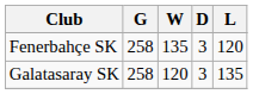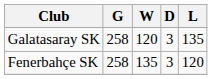 <table class="wikitable" border="1">
 <tr>
 <th>Club</th>
 <th>G</th>
 <th>W</th>
 <th>D</th>
 <th>L</th>
 </tr>
 <tr>
 </tr>
 <tr>
+<td>Galatasaray SK</td>
+<td align="center">258</td>
+<td align="center">120</td>
+<td align="center">3</td>
+<td align="center">135</td>
+</tr>
+<tr>
 <td>Fenerbahçe SK</td>
 <td align="center">258</td>
 <td align="center">135</td>
 <td align="center">3</td>
 <td align="center">120</td>
 </tr>
 <tr>
-<td>Galatasaray SK</td>
-<td align="center">258</td>
-<td align="center">120</td>
-<td align="center">3</td>
-<td align="center">135</td>
-</tr>
-<tr>
 </tr>
 </table>
